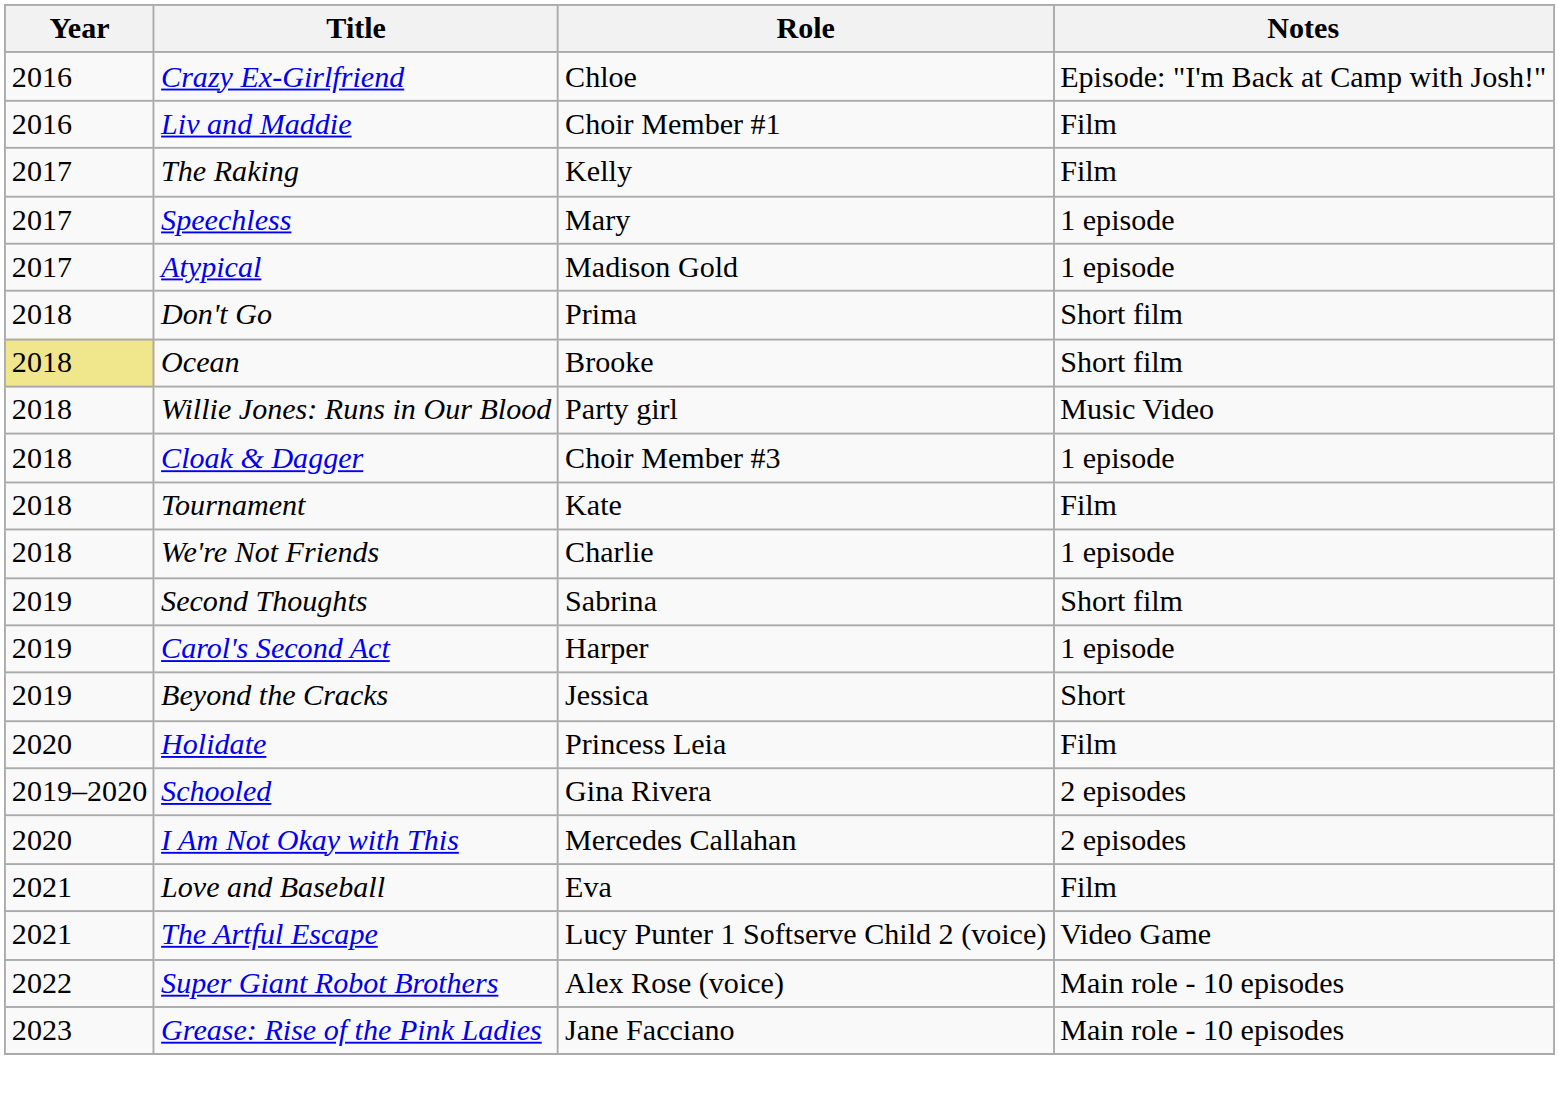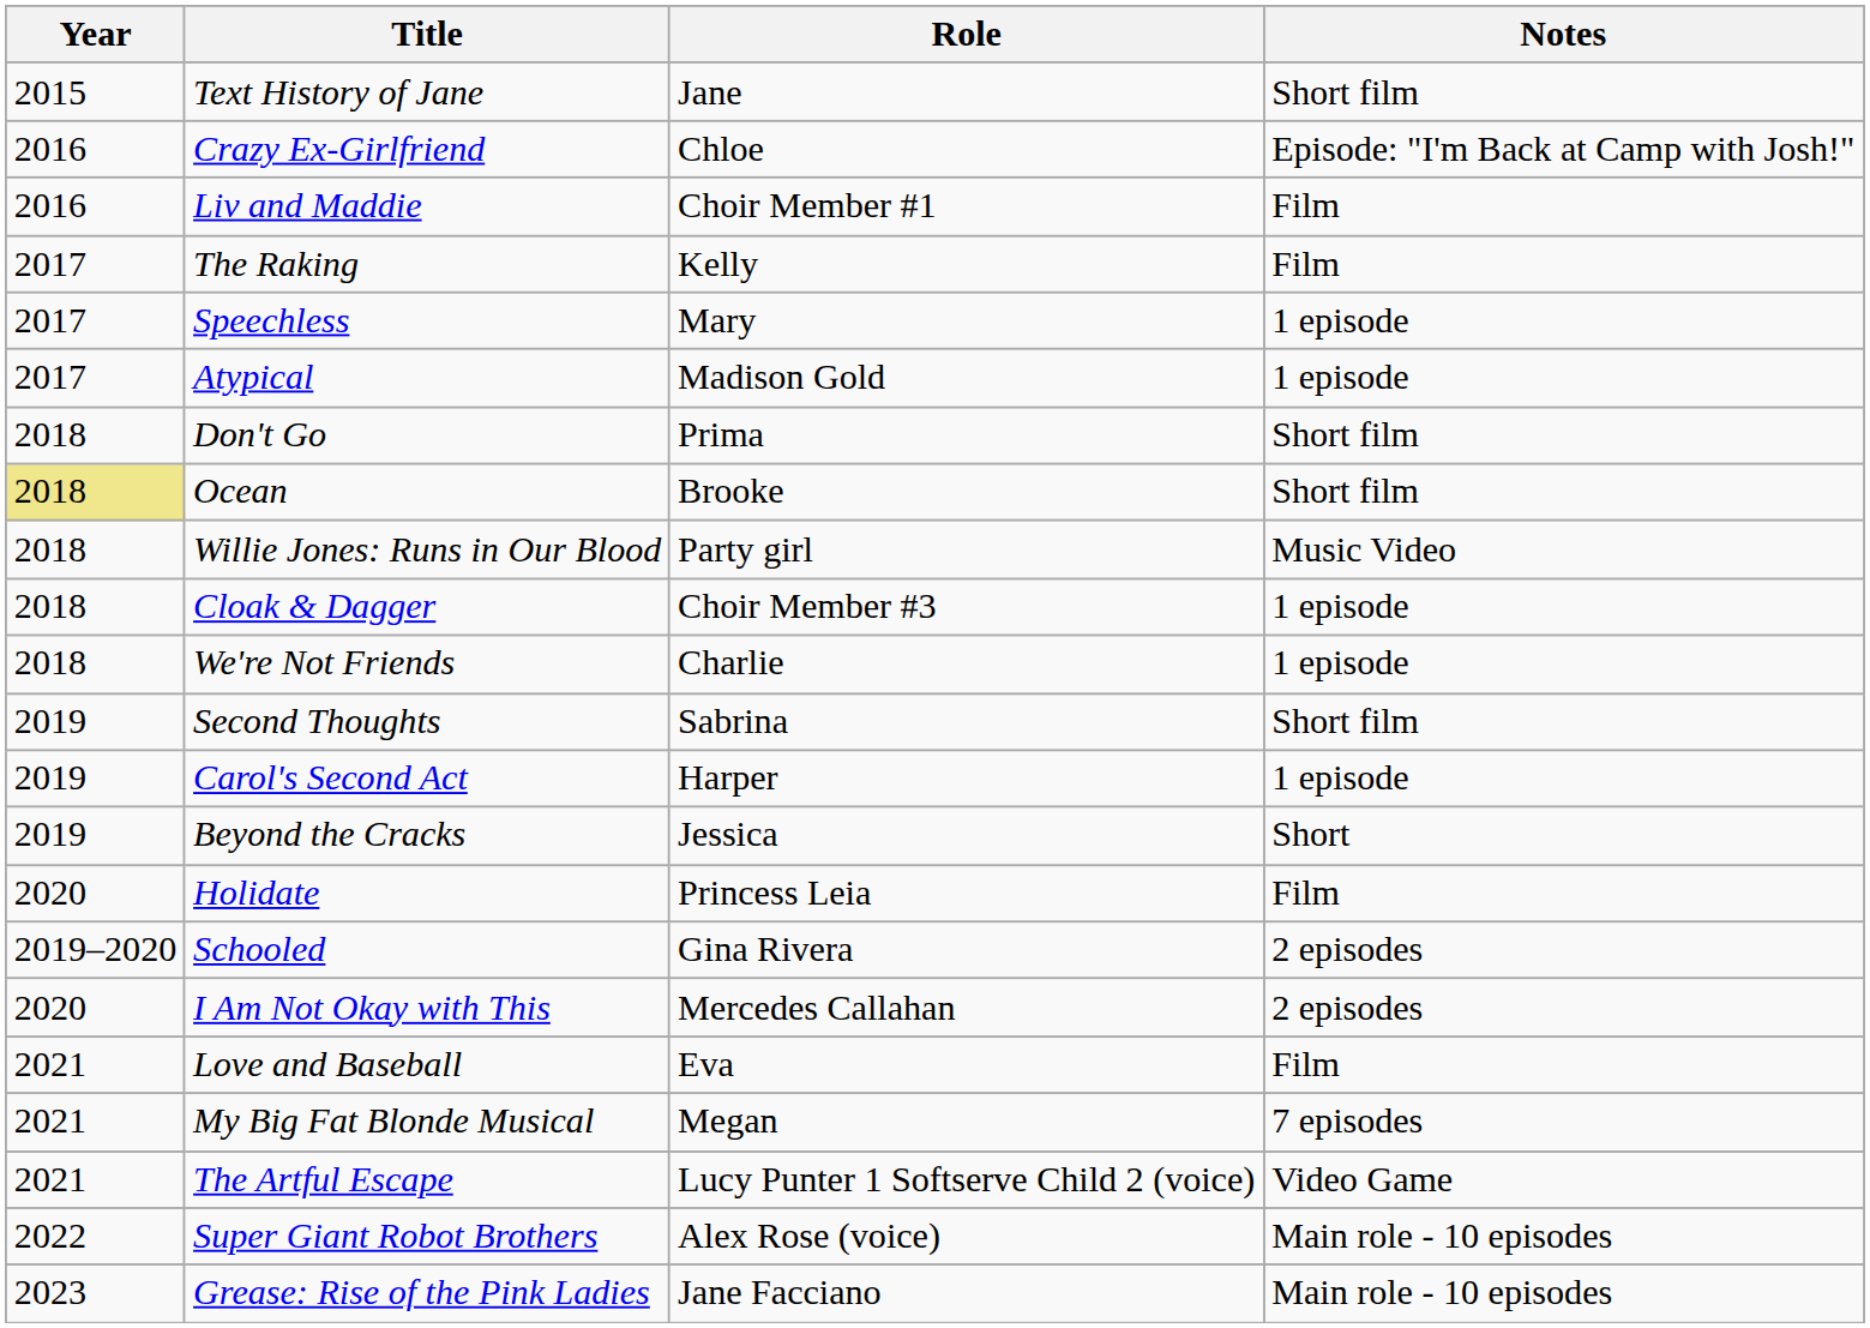 <table class="wikitable unsortable">
 <tr>
 <th>Year</th>
 <th>Title</th>
 <th>Role</th>
 <th class="unsortable">Notes</th>
+</tr>
+<tr>
+<td>2015</td>
+<td><em>Text History of Jane</em></td>
+<td>Jane</td>
+<td>Short film</td>
 </tr>
 <tr>
 <td>2016</td>
 <td><em><a href='#'>Crazy Ex-Girlfriend</a></em></td>
 <td>Chloe</td>
 <td>Episode: "I'm Back at Camp with Josh!"</td>
 </tr>
 <tr>
 <td>2016</td>
 <td><em> <a href='#'>Liv and Maddie</a></em></td>
 <td>Choir Member #1</td>
 <td>Film</td>
 </tr>
 <tr>
 <td>2017</td>
 <td><em>The Raking</em></td>
 <td>Kelly</td>
 <td>Film</td>
 </tr>
 <tr>
 <td>2017</td>
 <td><em><a href='#'>Speechless</a></em></td>
 <td>Mary</td>
 <td>1 episode</td>
 </tr>
 <tr>
 <td>2017</td>
 <td><em><a href='#'>Atypical</a></em></td>
 <td>Madison Gold</td>
 <td>1 episode</td>
 </tr>
 <tr>
 <td>2018</td>
 <td><em>Don't Go</em></td>
 <td>Prima</td>
 <td>Short film</td>
 </tr>
 <tr>
 <td style="background: khaki;">2018</td>
 <td><em>Ocean</em></td>
 <td>Brooke</td>
 <td>Short film</td>
 </tr>
 <tr>
 <td>2018</td>
 <td><em>Willie Jones: Runs in Our Blood</em></td>
 <td>Party girl</td>
 <td>Music Video</td>
 </tr>
 <tr>
 <td>2018</td>
 <td><em><a href='#'> Cloak & Dagger</a></em></td>
 <td>Choir Member #3</td>
 <td>1 episode</td>
 </tr>
 <tr>
 <td>2018</td>
-<td><em>Tournament</em></td>
-<td>Kate</td>
-<td>Film</td>
-</tr>
-<tr>
-<td>2018</td>
 <td><em>We're Not Friends</em></td>
 <td>Charlie</td>
 <td>1 episode</td>
 </tr>
 <tr>
 <td>2019</td>
 <td><em>Second Thoughts</em></td>
 <td>Sabrina</td>
 <td>Short film</td>
 </tr>
 <tr>
 <td>2019</td>
 <td><em><a href='#'>Carol's Second Act</a></em></td>
 <td>Harper</td>
 <td>1 episode</td>
 </tr>
 <tr>
 <td>2019</td>
 <td><em>Beyond the Cracks</em></td>
 <td>Jessica</td>
 <td>Short</td>
 </tr>
 <tr>
 <td>2020</td>
 <td><em><a href='#'>Holidate</a></em></td>
 <td>Princess Leia</td>
 <td>Film</td>
 </tr>
 <tr>
 <td>2019–2020</td>
 <td><em><a href='#'>Schooled</a></em></td>
 <td>Gina Rivera</td>
 <td>2 episodes</td>
 </tr>
 <tr>
 <td>2020</td>
 <td><em><a href='#'>I Am Not Okay with This</a></em></td>
 <td>Mercedes Callahan</td>
 <td>2 episodes</td>
 </tr>
 <tr>
 <td>2021</td>
 <td><em>Love and Baseball</em></td>
 <td>Eva</td>
 <td>Film</td>
 </tr>
 <tr>
 <td>2021</td>
+<td><em>My Big Fat Blonde Musical</em></td>
+<td>Megan</td>
+<td>7 episodes</td>
+</tr>
+<tr>
+<td>2021</td>
 <td><em> <a href='#'>The Artful Escape</a></em></td>
 <td>Lucy Punter 1 Softserve Child 2 (voice)</td>
 <td>Video Game</td>
 </tr>
 <tr>
 <td>2022</td>
 <td><em> <a href='#'>Super Giant Robot Brothers</a></em></td>
 <td>Alex Rose (voice)</td>
 <td>Main role - 10 episodes</td>
 </tr>
 <tr>
 <td>2023</td>
 <td><em><a href='#'>Grease: Rise of the Pink Ladies</a></em></td>
 <td>Jane Facciano</td>
 <td>Main role - 10 episodes</td>
 </tr>
 <tr>
 </tr>
 </table>
